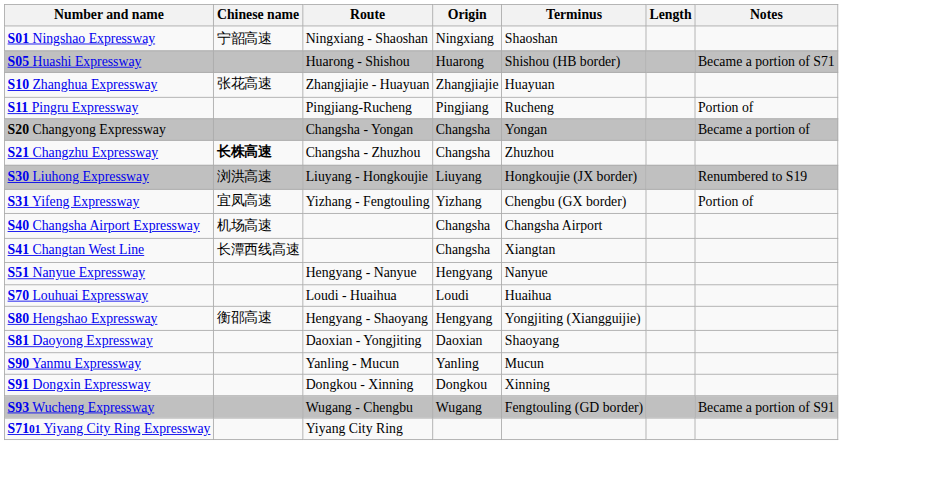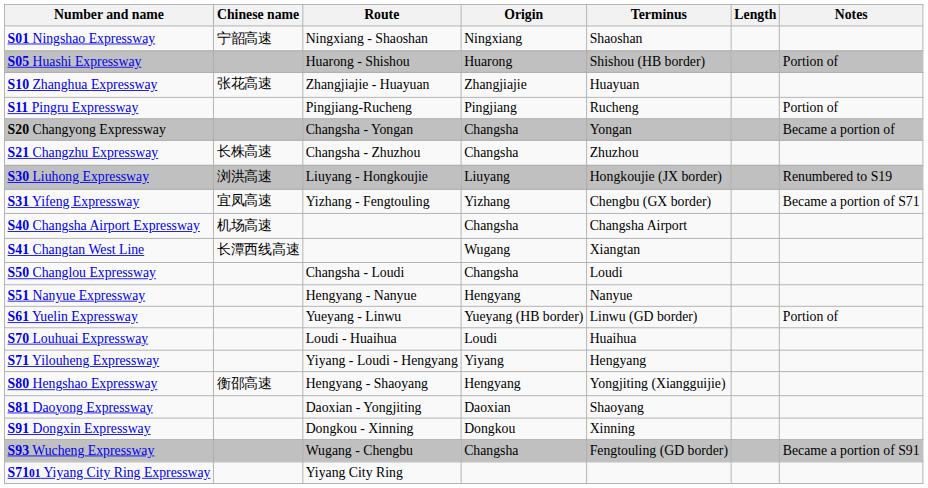 <table class="wikitable collapsible">
 <tr>
 <th>Number and name</th>
 <th>Chinese name</th>
 <th>Route</th>
 <th>Origin</th>
 <th>Terminus</th>
 <th>Length</th>
 <th>Notes</th>
 </tr>
 <tr>
 <td><a href='#'><strong>S01</strong> Ningshao Expressway</a></td>
 <td>宁韶高速</td>
 <td>Ningxiang - Shaoshan</td>
 <td>Ningxiang</td>
 <td>Shaoshan</td>
 <td></td>
 <td></td>
 </tr>
 <tr style="background:Silver; color:black;">
 <td><a href='#'><strong>S05</strong> Huashi Expressway</a></td>
 <td></td>
 <td>Huarong - Shishou</td>
 <td>Huarong</td>
 <td>Shishou (HB border)</td>
 <td></td>
-<td>Became a portion of S71</td>
+<td>Portion of </td>
 </tr>
 <tr>
 <td><a href='#'><strong>S10</strong> Zhanghua Expressway</a></td>
 <td>张花高速</td>
 <td>Zhangjiajie - Huayuan</td>
 <td>Zhangjiajie</td>
 <td>Huayuan</td>
 <td></td>
 <td></td>
 </tr>
 <tr>
 <td> <a href='#'><strong>S11</strong> Pingru Expressway</a></td>
 <td></td>
 <td>Pingjiang-Rucheng</td>
 <td>Pingjiang</td>
 <td>Rucheng</td>
 <td></td>
 <td>Portion of </td>
 </tr>
 <tr style="background:Silver; color:black;">
 <td> <strong>S20</strong> Changyong Expressway</td>
 <td></td>
 <td>Changsha - Yongan</td>
 <td>Changsha</td>
 <td>Yongan</td>
 <td></td>
 <td>Became a portion of </td>
 </tr>
 <tr>
 <td> <a href='#'><strong>S21</strong> Changzhu Expressway</a></td>
-<td><strong>长株高速</strong></td>
+<td>长株高速</td>
 <td>Changsha - Zhuzhou</td>
 <td>Changsha</td>
 <td>Zhuzhou</td>
 <td></td>
 <td></td>
 </tr>
 <tr style="background:Silver; color:black;">
 <td> <a href='#'><strong>S30</strong> Liuhong Expressway</a></td>
 <td>浏洪高速</td>
 <td>Liuyang - Hongkoujie</td>
 <td>Liuyang</td>
 <td>Hongkoujie (JX border)</td>
 <td></td>
 <td>Renumbered to S19</td>
 </tr>
 <tr>
 <td> <a href='#'><strong>S31</strong> Yifeng Expressway</a></td>
 <td>宜凤高速</td>
 <td>Yizhang - Fengtouling</td>
 <td>Yizhang</td>
 <td>Chengbu (GX border)</td>
 <td></td>
-<td>Portion of </td>
+<td>Became a portion of S71</td>
 </tr>
 <tr>
 <td> <a href='#'><strong>S40</strong> Changsha Airport Expressway</a></td>
 <td>机场高速</td>
 <td></td>
 <td>Changsha</td>
 <td>Changsha Airport</td>
 <td></td>
 <td></td>
 </tr>
 <tr>
 <td> <a href='#'><strong>S41</strong> Changtan West Line</a></td>
 <td>长潭西线高速</td>
 <td></td>
+<td>Wugang</td>
+<td>Xiangtan</td>
+<td></td>
+<td></td>
+</tr>
+<tr>
+<td> <a href='#'><strong>S50</strong> Changlou Expressway</a></td>
+<td></td>
+<td>Changsha - Loudi</td>
 <td>Changsha</td>
-<td>Xiangtan</td>
+<td>Loudi</td>
 <td></td>
 <td></td>
 </tr>
 <tr>
 <td> <a href='#'><strong>S51</strong> Nanyue Expressway</a></td>
 <td></td>
 <td>Hengyang - Nanyue</td>
 <td>Hengyang</td>
 <td>Nanyue</td>
 <td></td>
 <td></td>
 </tr>
 <tr>
+<td> <a href='#'><strong>S61</strong> Yuelin Expressway</a></td>
+<td></td>
+<td>Yueyang - Linwu</td>
+<td>Yueyang (HB border)</td>
+<td>Linwu (GD border)</td>
+<td></td>
+<td>Portion of </td>
+</tr>
+<tr>
 <td> <a href='#'><strong>S70</strong> Louhuai Expressway</a></td>
 <td></td>
 <td>Loudi - Huaihua</td>
 <td>Loudi</td>
 <td>Huaihua</td>
+<td></td>
+<td></td>
+</tr>
+<tr>
+<td><a href='#'><strong>S71</strong> Yilouheng Expressway</a></td>
+<td></td>
+<td>Yiyang - Loudi - Hengyang</td>
+<td>Yiyang</td>
+<td>Hengyang</td>
 <td></td>
 <td></td>
 </tr>
 <tr>
 <td> <a href='#'><strong>S80</strong> Hengshao Expressway</a></td>
 <td>衡邵高速</td>
 <td>Hengyang - Shaoyang</td>
 <td>Hengyang</td>
 <td>Yongjiting (Xiangguijie)</td>
 <td></td>
 <td></td>
 </tr>
 <tr>
 <td> <a href='#'><strong>S81</strong> Daoyong Expressway</a></td>
 <td></td>
 <td>Daoxian - Yongjiting</td>
 <td>Daoxian</td>
 <td>Shaoyang</td>
 <td></td>
 <td></td>
 </tr>
 <tr>
-<td> <a href='#'><strong>S90</strong> Yanmu Expressway</a></td>
-<td></td>
-<td>Yanling - Mucun</td>
-<td>Yanling</td>
-<td>Mucun</td>
-<td></td>
-<td></td>
-</tr>
-<tr>
 <td> <a href='#'><strong>S91</strong> Dongxin Expressway</a></td>
 <td></td>
 <td>Dongkou - Xinning</td>
 <td>Dongkou</td>
 <td>Xinning</td>
 <td></td>
 <td></td>
 </tr>
 <tr style="background:Silver; color:black;">
 <td><a href='#'><strong>S93</strong> Wucheng Expressway</a></td>
 <td></td>
 <td>Wugang - Chengbu</td>
-<td>Wugang</td>
+<td>Changsha</td>
 <td>Fengtouling (GD border)</td>
 <td></td>
 <td>Became a portion of S91</td>
 </tr>
 <tr>
 <td><a href='#'><strong>S71<small>01</small></strong> Yiyang City Ring Expressway</a></td>
 <td></td>
 <td>Yiyang City Ring</td>
 <td></td>
 <td></td>
 <td></td>
 <td></td>
 </tr>
 </table>
